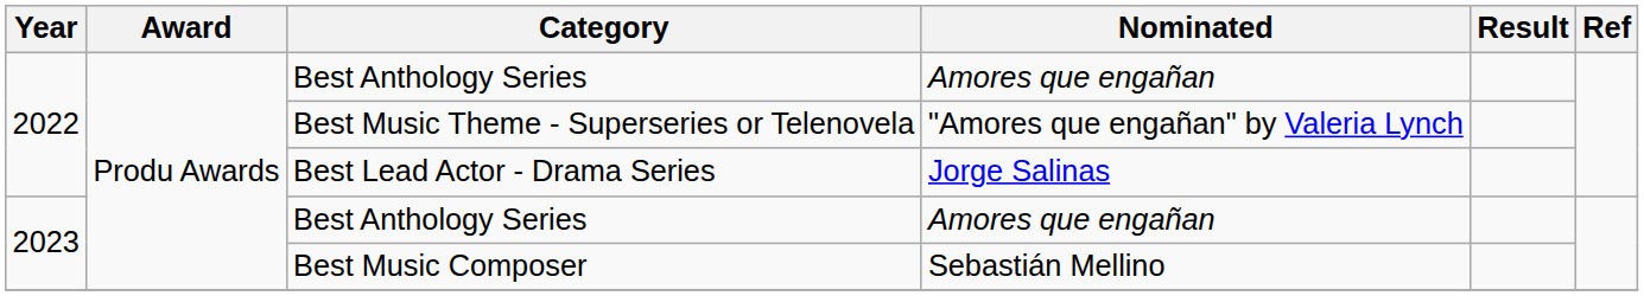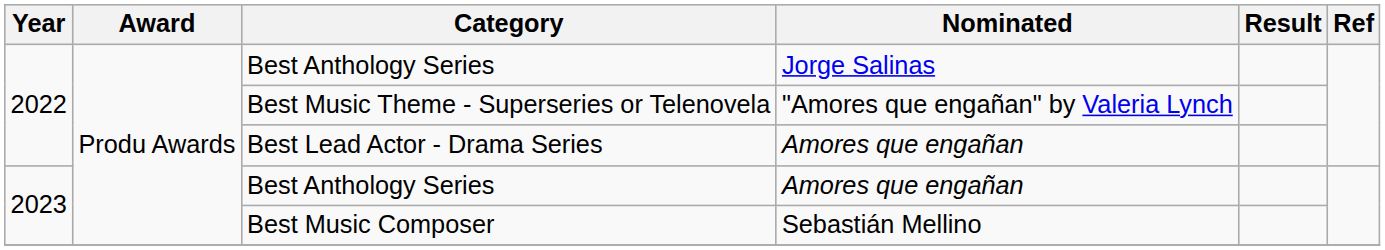 <table class="wikitable plainrowheaders">
 <tr>
 <th scope="col">Year</th>
 <th scope="col">Award</th>
 <th scope="col">Category</th>
 <th scope="col">Nominated</th>
 <th scope="col">Result</th>
 <th scope="col">Ref</th>
 </tr>
 <tr>
 <td rowspan="3">2022</td>
 <td rowspan="5">Produ Awards</td>
 <td>Best Anthology Series</td>
-<td><em>Amores que engañan</em></td>
+<td><a href='#'>Jorge Salinas</a></td>
 <td></td>
 <td align="center" rowspan="3"></td>
 </tr>
 <tr>
 <td>Best Music Theme - Superseries or Telenovela</td>
 <td>"Amores que engañan" by <a href='#'>Valeria Lynch</a></td>
 <td></td>
 </tr>
 <tr>
 <td>Best Lead Actor - Drama Series</td>
-<td><a href='#'>Jorge Salinas</a></td>
+<td><em>Amores que engañan</em></td>
 <td></td>
 </tr>
 <tr>
 <td rowspan="2">2023</td>
 <td>Best Anthology Series</td>
 <td><em>Amores que engañan</em></td>
 <td></td>
 <td align="center" rowspan="2"></td>
 </tr>
 <tr>
 <td>Best Music Composer</td>
 <td>Sebastián Mellino</td>
 <td></td>
 </tr>
 <tr>
 </tr>
 </table>
